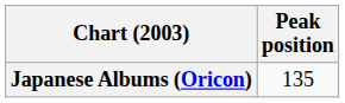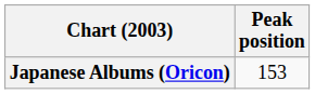 <table class="wikitable sortable plainrowheaders" style="text-align:center">
 <tr>
 <th scope="col">Chart (2003)</th>
 <th scope="col">Peak<br>position</th>
 </tr>
 <tr>
 <th scope="row">Japanese Albums (<a href='#'>Oricon</a>)</th>
-<td align="center">135</td>
+<td align="center">153</td>
 </tr>
 </table>
